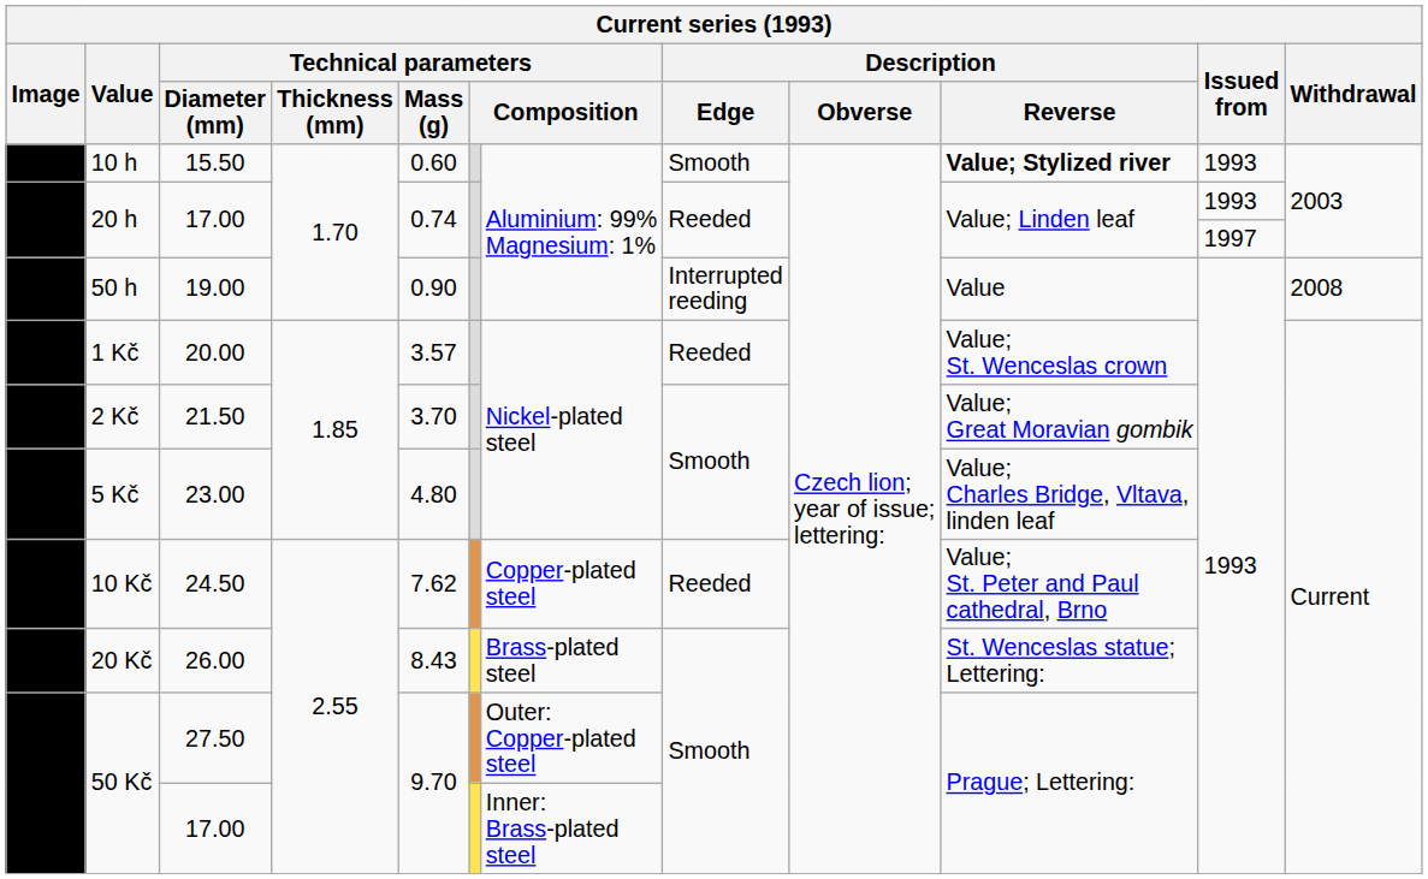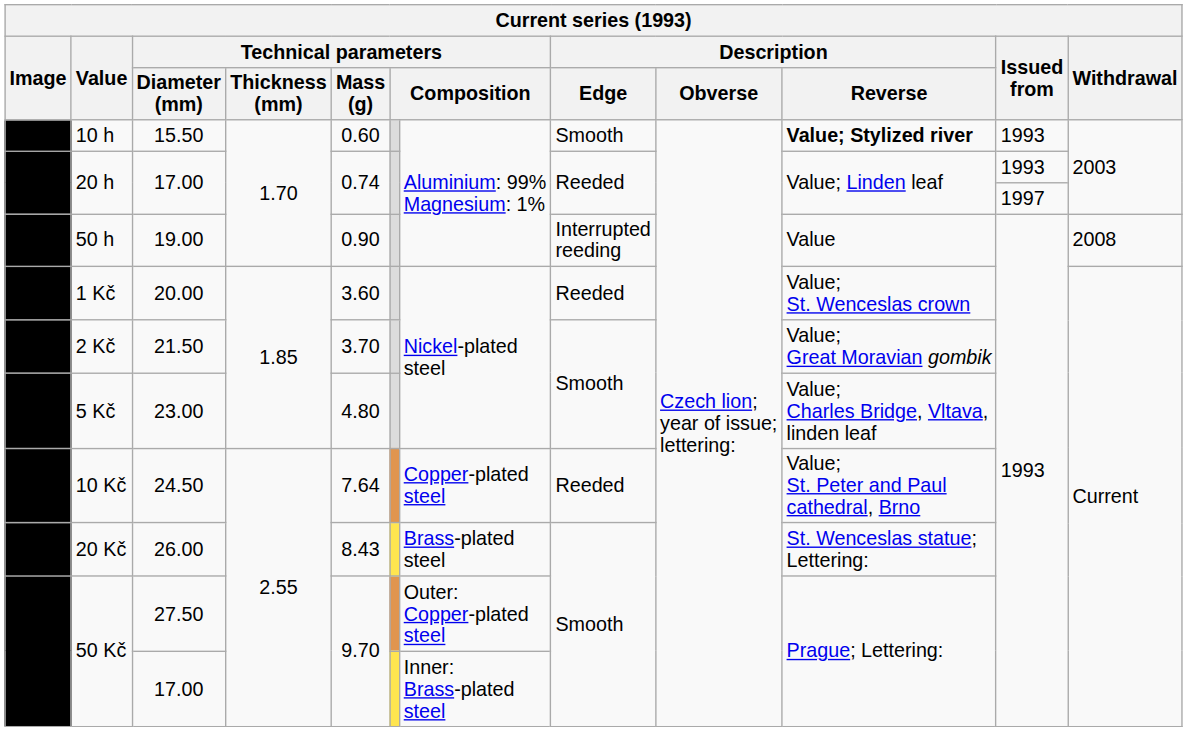 <table class="wikitable" style="margin:auto; font-size:90%; border-width:1px;">
 <tr>
 <th colspan=12>Current series (1993)</th>
 </tr>
 <tr>
 <th rowspan=2>Image</th>
 <th rowspan=2>Value</th>
 <th colspan=5>Technical parameters</th>
 <th colspan=3>Description</th>
 <th rowspan=2>Issued<br>from</th>
 <th rowspan=2>Withdrawal</th>
 </tr>
 <tr>
 <th>Diameter<br>(mm)</th>
 <th>Thickness<br>(mm)</th>
 <th>Mass<br>(g)</th>
 <th colspan=2>Composition</th>
 <th>Edge</th>
 <th>Obverse</th>
 <th>Reverse</th>
 </tr>
 <tr>
 <td style="background:#000; text-align:center;"></td>
 <td>10 h</td>
 <td align=center>15.50</td>
 <td rowspan=4 align=center>1.70</td>
 <td align=center>0.60</td>
 <td style="background-color:#dcdcdc;"></td>
 <td rowspan=4><a href='#'>Aluminium</a>: 99%<br><a href='#'>Magnesium</a>: 1%</td>
 <td>Smooth</td>
 <td rowspan=11><a href='#'>Czech lion</a>;<br>year of issue;<br>lettering:<br><em></em></td>
 <td><strong>Value; Stylized river</strong></td>
 <td>1993</td>
 <td rowspan=3>2003</td>
 </tr>
 <tr>
 <td rowspan=2 style="background:#000; text-align:center;"></td>
 <td rowspan=2>20 h</td>
 <td rowspan=2 align=center>17.00</td>
 <td rowspan=2 align=center>0.74</td>
 <td rowspan=2 style="background-color:#dcdcdc;"></td>
 <td rowspan=2>Reeded</td>
 <td rowspan=2>Value; <a href='#'>Linden</a> leaf</td>
 <td>1993</td>
 </tr>
 <tr>
 <td>1997</td>
 </tr>
 <tr>
 <td style="background:#000; text-align:center;"></td>
 <td>50 h</td>
 <td align=center>19.00</td>
 <td align=center>0.90</td>
 <td style="background-color:#dcdcdc;"></td>
 <td>Interrupted<br>reeding</td>
 <td>Value</td>
 <td rowspan=8>1993</td>
 <td>2008</td>
 </tr>
 <tr>
 <td style="background:#000; text-align:center;"></td>
 <td>1 Kč</td>
 <td align=center>20.00</td>
 <td rowspan=3 align=center>1.85</td>
-<td align=center>3.57</td>
+<td align=center>3.60</td>
 <td style="background-color:#dcdcdc;"></td>
 <td rowspan=3><a href='#'>Nickel</a>-plated<br>steel</td>
 <td>Reeded</td>
 <td>Value;<br><a href='#'>St. Wenceslas crown</a></td>
 <td rowspan=7>Current</td>
 </tr>
 <tr>
 <td style="background:#000; text-align:center;"></td>
 <td>2 Kč</td>
 <td align=center>21.50<br></td>
 <td align=center>3.70</td>
 <td style="background-color:#dcdcdc;"></td>
 <td rowspan=2>Smooth</td>
 <td>Value;<br><a href='#'>Great Moravian</a> <em>gombik</em></td>
 </tr>
 <tr>
 <td style="background:#000; text-align:center;"></td>
 <td>5 Kč</td>
 <td align=center>23.00</td>
 <td align=center>4.80</td>
 <td style="background-color:#dcdcdc;"></td>
 <td>Value;<br><a href='#'>Charles Bridge</a>, <a href='#'>Vltava</a>,<br>linden leaf</td>
 </tr>
 <tr>
 <td style="background:#000; text-align:center;"></td>
 <td>10 Kč</td>
 <td align=center>24.50</td>
 <td rowspan=4 align=center>2.55</td>
-<td align=center>7.62</td>
+<td align=center>7.64</td>
 <td style="background-color:#e0954f;"></td>
 <td><a href='#'>Copper</a>-plated<br><a href='#'>steel</a></td>
 <td>Reeded</td>
 <td>Value;<br><a href='#'>St. Peter and Paul<br>cathedral</a>, <a href='#'>Brno</a></td>
 </tr>
 <tr>
 <td style="background:#000; text-align:center;"></td>
 <td>20 Kč</td>
 <td align=center>26.00<br></td>
 <td align=center>8.43</td>
 <td style="background-color:#ffe550;"></td>
 <td><a href='#'>Brass</a>-plated<br>steel</td>
 <td rowspan=3>Smooth</td>
 <td><a href='#'>St. Wenceslas statue</a>;<br>Lettering:<br><em></em></td>
 </tr>
 <tr>
 <td rowspan=2 style="background:#000; text-align:center;"></td>
 <td rowspan=2>50 Kč</td>
 <td align=center>27.50</td>
 <td rowspan=2 align=center>9.70</td>
 <td style="background-color:#e0954f;"></td>
 <td>Outer:<br><a href='#'>Copper</a>-plated<br><a href='#'>steel</a></td>
 <td rowspan=2><a href='#'>Prague</a>; Lettering:<br><em></em></td>
 </tr>
 <tr>
 <td align=center>17.00</td>
 <td style="background-color:#ffe550;"></td>
 <td>Inner:<br><a href='#'>Brass</a>-plated<br><a href='#'>steel</a></td>
 </tr>
 </table>
